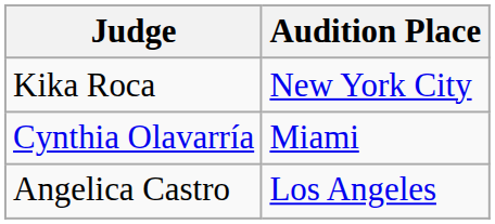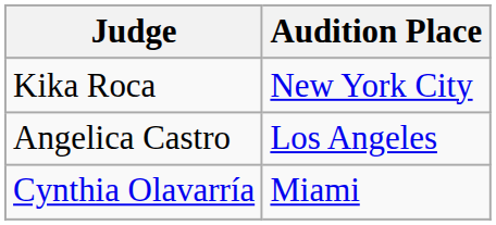 <table class="wikitable">
 <tr>
 <th>Judge</th>
 <th>Audition Place</th>
 </tr>
 <tr>
 <td>Kika Roca</td>
 <td><a href='#'>New York City</a></td>
 </tr>
 <tr>
+<td>Angelica Castro</td>
+<td><a href='#'>Los Angeles</a></td>
+</tr>
+<tr>
 <td><a href='#'>Cynthia Olavarría</a></td>
 <td><a href='#'>Miami</a></td>
 </tr>
-<tr>
-<td>Angelica Castro</td>
-<td><a href='#'>Los Angeles</a></td>
-</tr>
 </table>
